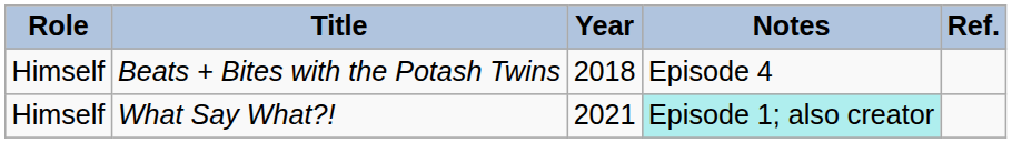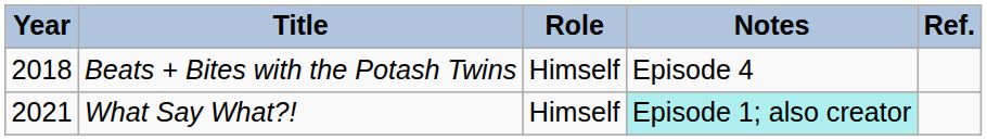 <table class="wikitable">
 <tr>
+<th style="background:#B0C4DE;">Year</th>
+<th style="background:#B0C4DE;">Title</th>
 <th style="background:#B0C4DE;">Role</th>
-<th style="background:#B0C4DE;">Title</th>
-<th style="background:#B0C4DE;">Year</th>
 <th style="background:#B0C4DE;">Notes</th>
 <th style="background:#B0C4DE;">Ref.</th>
 </tr>
 <tr>
+<td>2018</td>
+<td><em>Beats + Bites with the Potash Twins</em></td>
 <td>Himself</td>
-<td><em>Beats + Bites with the Potash Twins</em></td>
-<td>2018</td>
 <td>Episode 4</td>
 <td></td>
 </tr>
 <tr>
+<td>2021</td>
+<td><em>What Say What?!</em></td>
 <td>Himself</td>
-<td><em>What Say What?!</em></td>
-<td>2021</td>
 <td style="background: paleturquoise;">Episode 1; also creator</td>
 <td></td>
 </tr>
 </table>
